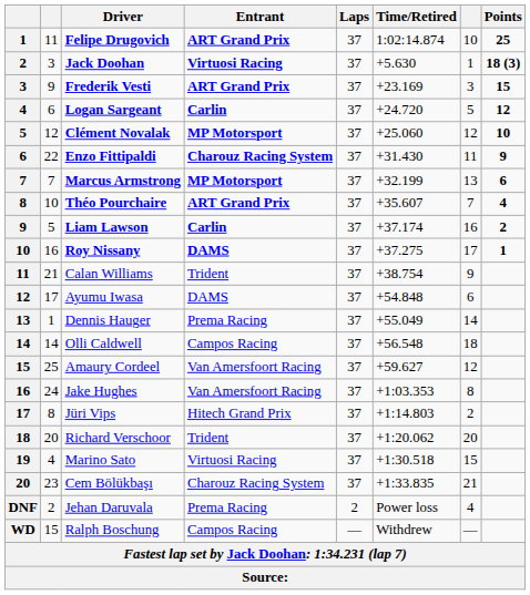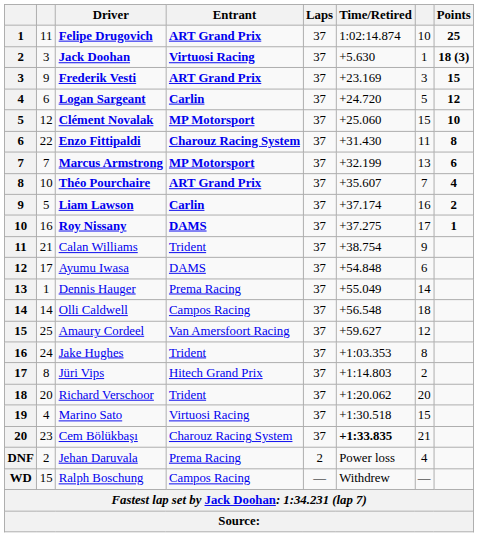 <table class="wikitable" style="font-size:85%">
 <tr>
 <th scope="col"></th>
 <th scope="col"></th>
 <th scope="col">Driver</th>
 <th scope="col">Entrant</th>
 <th scope="col">Laps</th>
 <th scope="col">Time/Retired</th>
 <th scope="col"></th>
 <th scope="col">Points</th>
 </tr>
 <tr>
 <th>1</th>
 <td align="center">11</td>
 <td> <strong><a href='#'>Felipe Drugovich</a></strong></td>
 <td><strong><a href='#'>ART Grand Prix</a></strong></td>
 <td align="center">37</td>
 <td>1:02:14.874</td>
 <td align="center">10</td>
 <td align="center"><strong>25</strong></td>
 </tr>
 <tr>
 <th>2</th>
 <td align="center">3</td>
 <td> <strong><a href='#'>Jack Doohan</a></strong></td>
 <td><strong><a href='#'>Virtuosi Racing</a></strong></td>
 <td align="center">37</td>
 <td>+5.630</td>
 <td align="center">1</td>
 <td align="center"><strong>18 (3)</strong></td>
 </tr>
 <tr>
 <th>3</th>
 <td align="center">9</td>
 <td> <strong><a href='#'>Frederik Vesti</a></strong></td>
 <td><strong><a href='#'>ART Grand Prix</a></strong></td>
 <td align="center">37</td>
 <td>+23.169</td>
 <td align="center">3</td>
 <td align="center"><strong>15</strong></td>
 </tr>
 <tr>
 <th>4</th>
 <td align="center">6</td>
 <td> <strong><a href='#'>Logan Sargeant</a></strong></td>
 <td><strong><a href='#'>Carlin</a></strong></td>
 <td align="center">37</td>
 <td>+24.720</td>
 <td align="center">5</td>
 <td align="center"><strong>12</strong></td>
 </tr>
 <tr>
 <th>5</th>
 <td align="center">12</td>
 <td> <strong><a href='#'>Clément Novalak</a></strong></td>
 <td><strong><a href='#'>MP Motorsport</a></strong></td>
 <td align="center">37</td>
 <td>+25.060</td>
-<td align="center">12</td>
+<td align="center">15</td>
 <td align="center"><strong>10</strong></td>
 </tr>
 <tr>
 <th>6</th>
 <td align="center">22</td>
 <td> <strong><a href='#'>Enzo Fittipaldi</a></strong></td>
 <td><strong><a href='#'>Charouz Racing System</a></strong></td>
 <td align="center">37</td>
 <td>+31.430</td>
 <td align="center">11</td>
-<td align="center"><strong>9</strong></td>
+<td align="center"><strong>8</strong></td>
 </tr>
 <tr>
 <th>7</th>
 <td align="center">7</td>
 <td> <strong><a href='#'>Marcus Armstrong</a></strong></td>
 <td><strong><a href='#'>MP Motorsport</a></strong></td>
 <td align="center">37</td>
 <td>+32.199</td>
 <td align="center">13</td>
 <td align="center"><strong>6</strong></td>
 </tr>
 <tr>
 <th>8</th>
 <td align="center">10</td>
 <td> <strong><a href='#'>Théo Pourchaire</a></strong></td>
 <td><strong><a href='#'>ART Grand Prix</a></strong></td>
 <td align="center">37</td>
 <td>+35.607</td>
 <td align="center">7</td>
 <td align="center"><strong>4</strong></td>
 </tr>
 <tr>
 <th>9</th>
 <td align="center">5</td>
 <td> <strong><a href='#'>Liam Lawson</a></strong></td>
 <td><strong><a href='#'>Carlin</a></strong></td>
 <td align="center">37</td>
 <td>+37.174</td>
 <td align="center">16</td>
 <td align="center"><strong>2</strong></td>
 </tr>
 <tr>
 <th>10</th>
 <td align="center">16</td>
 <td> <strong><a href='#'>Roy Nissany</a></strong></td>
 <td><strong><a href='#'>DAMS</a></strong></td>
 <td align="center">37</td>
 <td>+37.275</td>
 <td align="center">17</td>
 <td align="center"><strong>1</strong></td>
 </tr>
 <tr>
 <th>11</th>
 <td align="center">21</td>
 <td> <a href='#'>Calan Williams</a></td>
 <td><a href='#'>Trident</a></td>
 <td align="center">37</td>
 <td>+38.754</td>
 <td align="center">9</td>
 <td align="center"></td>
 </tr>
 <tr>
 <th>12</th>
 <td align="center">17</td>
 <td> <a href='#'>Ayumu Iwasa</a></td>
 <td><a href='#'>DAMS</a></td>
 <td align="center">37</td>
 <td>+54.848</td>
 <td align="center">6</td>
 <td align="center"></td>
 </tr>
 <tr>
 <th>13</th>
 <td align="center">1</td>
 <td> <a href='#'>Dennis Hauger</a></td>
 <td><a href='#'>Prema Racing</a></td>
 <td align="center">37</td>
 <td>+55.049</td>
 <td align="center">14</td>
 <td align="center"></td>
 </tr>
 <tr>
 <th>14</th>
 <td align="center">14</td>
 <td> <a href='#'>Olli Caldwell</a></td>
 <td><a href='#'>Campos Racing</a></td>
 <td align="center">37</td>
 <td>+56.548</td>
 <td align="center">18</td>
 <td align="center"></td>
 </tr>
 <tr>
 <th>15</th>
 <td align="center">25</td>
 <td> <a href='#'>Amaury Cordeel</a></td>
 <td><a href='#'>Van Amersfoort Racing</a></td>
 <td align="center">37</td>
 <td>+59.627</td>
 <td align="center">12</td>
 <td align="center"></td>
 </tr>
 <tr>
 <th>16</th>
 <td align="center">24</td>
 <td> <a href='#'>Jake Hughes</a></td>
-<td><a href='#'>Van Amersfoort Racing</a></td>
+<td><a href='#'>Trident</a></td>
 <td align="center">37</td>
 <td>+1:03.353</td>
 <td align="center">8</td>
 <td align="center"></td>
 </tr>
 <tr>
 <th>17</th>
 <td align="center">8</td>
 <td> <a href='#'>Jüri Vips</a></td>
 <td><a href='#'>Hitech Grand Prix</a></td>
 <td align="center">37</td>
 <td>+1:14.803</td>
 <td align="center">2</td>
 <td align="center"></td>
 </tr>
 <tr>
 <th>18</th>
 <td align="center">20</td>
 <td> <a href='#'>Richard Verschoor</a></td>
 <td><a href='#'>Trident</a></td>
 <td align="center">37</td>
 <td>+1:20.062</td>
 <td align="center">20</td>
 <td align="center"></td>
 </tr>
 <tr>
 <th>19</th>
 <td align="center">4</td>
 <td> <a href='#'>Marino Sato</a></td>
 <td><a href='#'>Virtuosi Racing</a></td>
 <td align="center">37</td>
 <td>+1:30.518</td>
 <td align="center">15</td>
 <td align="center"></td>
 </tr>
 <tr>
 <th>20</th>
 <td align="center">23</td>
 <td> <a href='#'>Cem Bölükbaşı</a></td>
 <td><a href='#'>Charouz Racing System</a></td>
 <td align="center">37</td>
-<td>+1:33.835</td>
+<td><strong>+1:33.835</strong></td>
 <td align="center">21</td>
 <td align="center"></td>
 </tr>
 <tr>
 <th>DNF</th>
 <td align="center">2</td>
 <td> <a href='#'>Jehan Daruvala</a></td>
 <td><a href='#'>Prema Racing</a></td>
 <td align="center">2</td>
 <td>Power loss</td>
 <td align="center">4</td>
 <td align="center"></td>
 </tr>
 <tr>
 <th>WD</th>
 <td align="center">15</td>
 <td> <a href='#'>Ralph Boschung</a></td>
 <td><a href='#'>Campos Racing</a></td>
 <td align="center">—</td>
 <td>Withdrew</td>
 <td align="center">—</td>
 <td align="center"></td>
 </tr>
 <tr>
 <th colspan="8"><em>Fastest lap set by</em> <strong> <a href='#'>Jack Doohan</a><strong><em>: 1:34.231 (lap 7)<em></th>
 </tr>
 <tr>
 <th colspan="8">Source:</th>
 </tr>
 </table>
